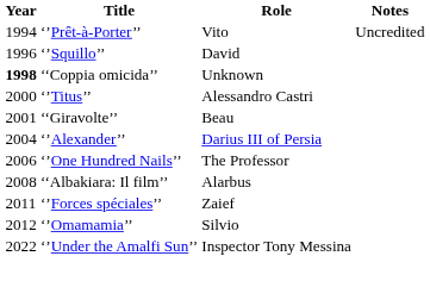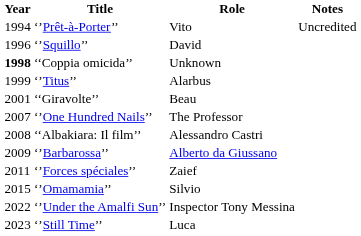 <table class=“wikitable”>
 <tr>
 <th>Year</th>
 <th>Title</th>
 <th>Role</th>
 <th>Notes</th>
 </tr>
 <tr>
 <td>1994</td>
 <td>‘’<a href='#'>Prêt-à-Porter</a>’’</td>
 <td>Vito</td>
 <td>Uncredited</td>
 </tr>
 <tr>
 <td>1996</td>
 <td>‘’<a href='#'>Squillo</a>’’</td>
 <td>David</td>
 <td></td>
 </tr>
 <tr>
 <td><strong>1998</strong></td>
 <td>‘‘Coppia omicida’’</td>
 <td>Unknown</td>
 <td></td>
 </tr>
 <tr>
-<td>2000</td>
+<td>1999</td>
 <td>‘’<a href='#'>Titus</a>’’</td>
-<td>Alessandro Castri</td>
+<td>Alarbus</td>
 <td></td>
 </tr>
 <tr>
 <td>2001</td>
 <td>‘‘Giravolte’’</td>
 <td>Beau</td>
 <td></td>
 </tr>
 <tr>
-<td>2004</td>
-<td>‘’<a href='#'>Alexander</a>’’</td>
-<td><a href='#'>Darius III of Persia</a></td>
-<td></td>
-</tr>
-<tr>
-<td>2006</td>
+<td>2007</td>
 <td>‘’<a href='#'>One Hundred Nails</a>’’</td>
 <td>The Professor</td>
 <td></td>
 </tr>
 <tr>
 <td>2008</td>
 <td>‘‘Albakiara: Il film’’</td>
-<td>Alarbus</td>
+<td>Alessandro Castri</td>
+<td></td>
+</tr>
+<tr>
+<td>2009</td>
+<td>‘’<a href='#'>Barbarossa</a>’’</td>
+<td><a href='#'>Alberto da Giussano</a></td>
 <td></td>
 </tr>
 <tr>
 <td>2011</td>
 <td>‘’<a href='#'>Forces spéciales</a>’’</td>
 <td>Zaief</td>
 <td></td>
 </tr>
 <tr>
-<td>2012</td>
+<td>2015</td>
 <td>‘’<a href='#'>Omamamia</a>’’</td>
 <td>Silvio</td>
 <td></td>
 </tr>
 <tr>
 <td>2022</td>
 <td>‘’<a href='#'>Under the Amalfi Sun</a>’’</td>
 <td>Inspector Tony Messina</td>
 <td></td>
 </tr>
+<tr>
+<td>2023</td>
+<td>‘’<a href='#'>Still Time</a>’’</td>
+<td>Luca</td>
+<td></td>
+</tr>
 </table>
